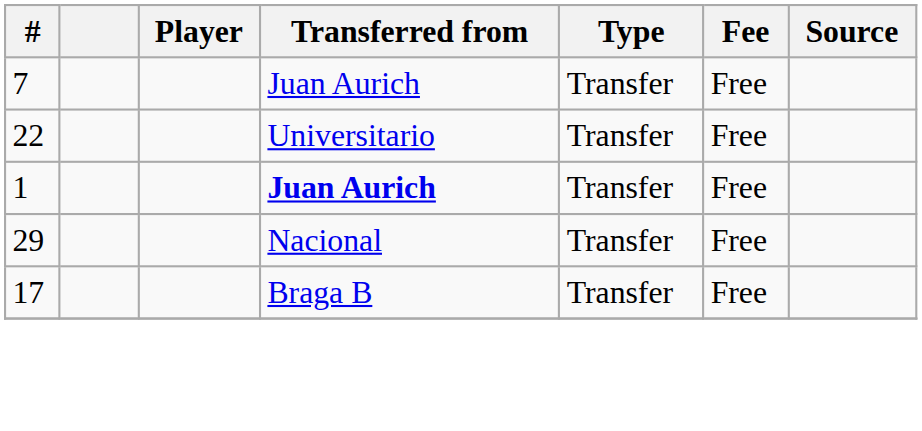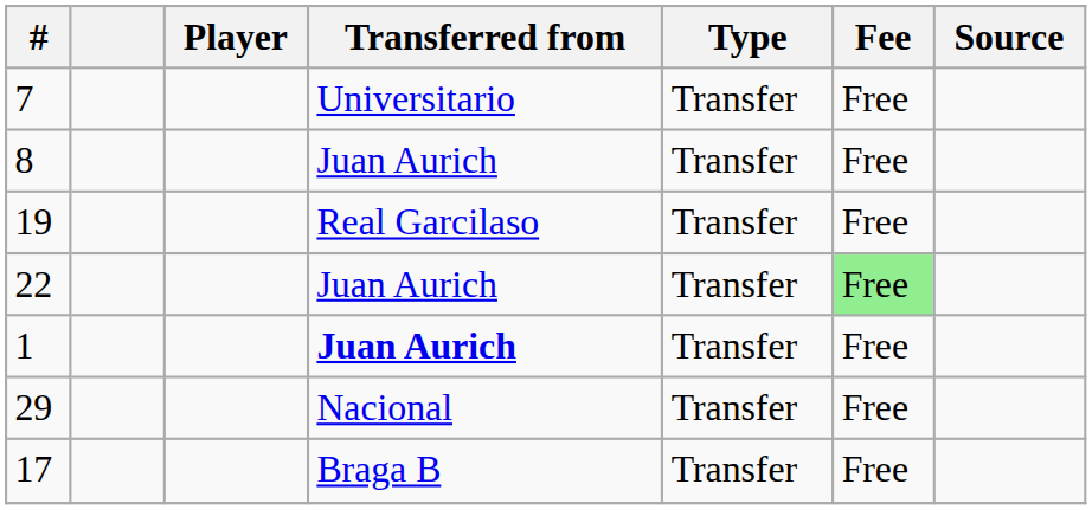 <table width=70% class="wikitable sortable" style="text-align:center; font-size:95%; text-align:left">
 <tr>
 <th><strong>#</strong></th>
 <th style="width:30px;"></th>
 <th><strong>Player </strong></th>
 <th><strong>Transferred from</strong></th>
 <th><strong>Type </strong></th>
 <th><strong>Fee</strong></th>
 <th><strong>Source</strong></th>
 </tr>
 <tr>
 <td>7</td>
 <td align=center></td>
 <td></td>
+<td> <a href='#'>Universitario</a></td>
+<td>Transfer</td>
+<td>Free</td>
+<td></td>
+</tr>
+<tr>
+<td>8</td>
+<td align=center></td>
+<td></td>
 <td> <a href='#'>Juan Aurich</a></td>
+<td>Transfer</td>
+<td>Free</td>
+<td></td>
+</tr>
+<tr>
+<td>19</td>
+<td align=center></td>
+<td></td>
+<td> <a href='#'>Real Garcilaso</a></td>
 <td>Transfer</td>
 <td>Free</td>
 <td></td>
 </tr>
 <tr>
 <td>22</td>
 <td align=center></td>
 <td></td>
-<td> <a href='#'>Universitario</a></td>
+<td> <a href='#'>Juan Aurich</a></td>
 <td>Transfer</td>
-<td>Free</td>
+<td style="background: lightgreen;">Free</td>
 <td></td>
 </tr>
 <tr>
 <td>1</td>
 <td align=center></td>
 <td></td>
 <td><strong> <a href='#'>Juan Aurich</a></strong></td>
 <td>Transfer</td>
 <td>Free</td>
 <td></td>
 </tr>
 <tr>
 <td>29</td>
 <td align=center></td>
 <td></td>
 <td> <a href='#'>Nacional</a></td>
 <td>Transfer</td>
 <td>Free</td>
 <td></td>
 </tr>
 <tr>
 <td>17</td>
 <td align=center></td>
 <td></td>
 <td> <a href='#'>Braga B</a></td>
 <td>Transfer</td>
 <td>Free</td>
 <td></td>
 </tr>
 <tr>
 </tr>
 </table>
